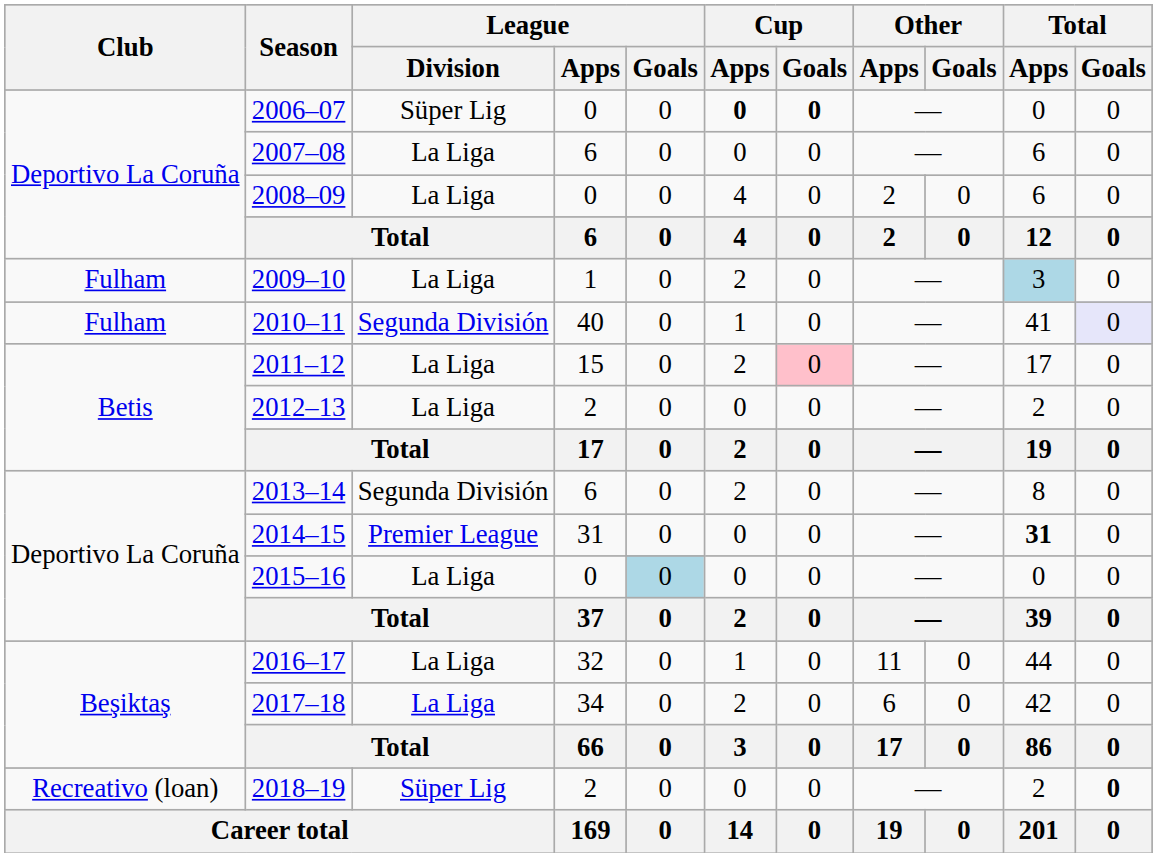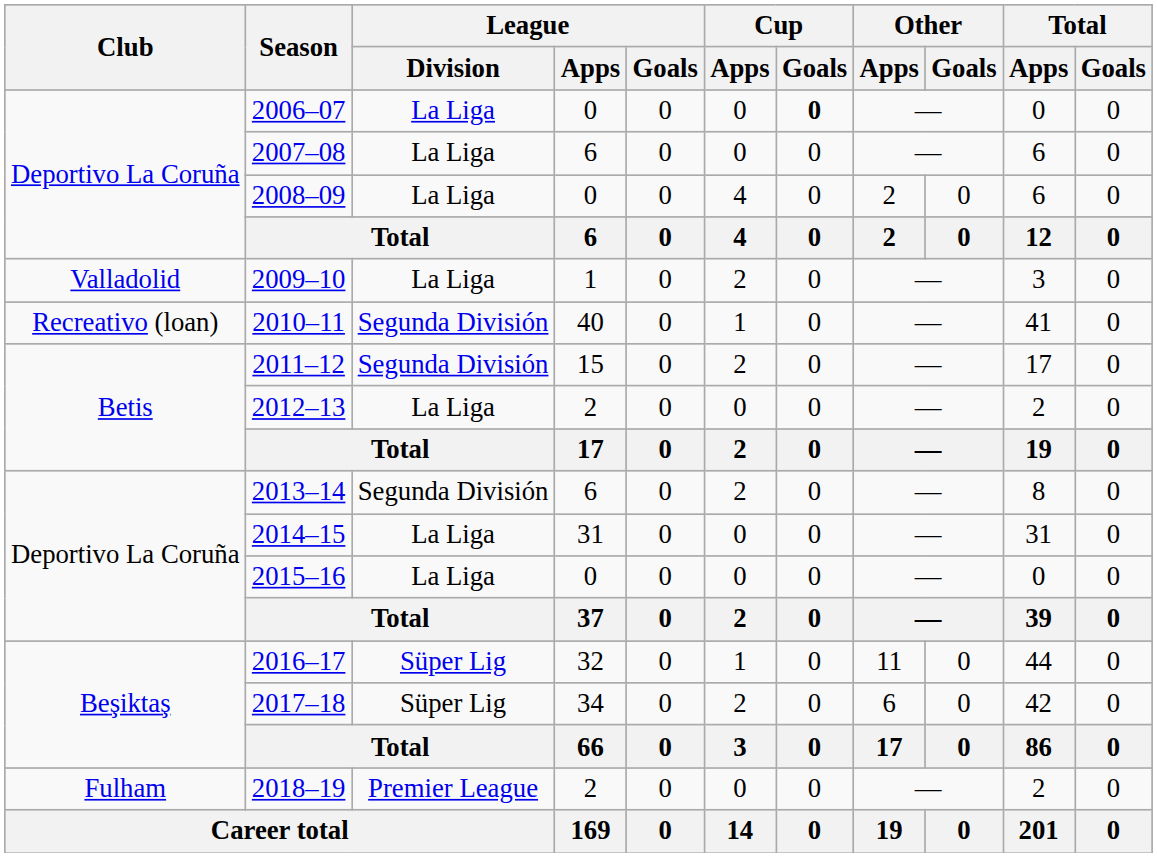 <table class="wikitable" style="text-align:center">
 <tr>
 <th rowspan="2">Club</th>
 <th rowspan="2">Season</th>
 <th colspan="3">League</th>
 <th colspan="2">Cup</th>
 <th colspan="2">Other</th>
 <th colspan="2">Total</th>
 </tr>
 <tr>
 <th>Division</th>
 <th>Apps</th>
 <th>Goals</th>
 <th>Apps</th>
 <th>Goals</th>
 <th>Apps</th>
 <th>Goals</th>
 <th>Apps</th>
 <th>Goals</th>
 </tr>
 <tr>
 <td rowspan="4"><a href='#'>Deportivo La Coruña</a></td>
 <td><a href='#'>2006–07</a></td>
-<td>Süper Lig</td>
+<td><a href='#'>La Liga</a></td>
 <td>0</td>
 <td>0</td>
-<td><strong>0</strong></td>
+<td>0</td>
 <td><strong>0</strong></td>
 <td colspan="2">—</td>
 <td>0</td>
 <td>0</td>
 </tr>
 <tr>
 <td><a href='#'>2007–08</a></td>
 <td>La Liga</td>
 <td>6</td>
 <td>0</td>
 <td>0</td>
 <td>0</td>
 <td colspan="2">—</td>
 <td>6</td>
 <td>0</td>
 </tr>
 <tr>
 <td><a href='#'>2008–09</a></td>
 <td>La Liga</td>
 <td>0</td>
 <td>0</td>
 <td>4</td>
 <td>0</td>
 <td>2</td>
 <td>0</td>
 <td>6</td>
 <td>0</td>
 </tr>
 <tr>
 <th colspan="2">Total</th>
 <th>6</th>
 <th>0</th>
 <th>4</th>
 <th>0</th>
 <th>2</th>
 <th>0</th>
 <th>12</th>
 <th>0</th>
 </tr>
 <tr>
-<td><a href='#'>Fulham</a></td>
+<td rowspan="1"><a href='#'>Valladolid</a></td>
 <td><a href='#'>2009–10</a></td>
 <td>La Liga</td>
 <td>1</td>
 <td>0</td>
 <td>2</td>
 <td>0</td>
 <td colspan="2">—</td>
-<td style="background: lightblue;">3</td>
+<td>3</td>
 <td>0</td>
 </tr>
 <tr>
-<td><a href='#'>Fulham</a></td>
+<td><a href='#'>Recreativo</a> (loan)</td>
 <td><a href='#'>2010–11</a></td>
 <td><a href='#'>Segunda División</a></td>
 <td>40</td>
 <td>0</td>
 <td>1</td>
 <td>0</td>
 <td colspan="2">—</td>
 <td>41</td>
-<td style="background: lavender;">0</td>
+<td>0</td>
 </tr>
 <tr>
 <td rowspan="3"><a href='#'>Betis</a></td>
 <td><a href='#'>2011–12</a></td>
-<td>La Liga</td>
+<td><a href='#'>Segunda División</a></td>
 <td>15</td>
 <td>0</td>
 <td>2</td>
-<td style="background: pink;">0</td>
+<td>0</td>
 <td colspan="2">—</td>
 <td>17</td>
 <td>0</td>
 </tr>
 <tr>
 <td><a href='#'>2012–13</a></td>
 <td>La Liga</td>
 <td>2</td>
 <td>0</td>
 <td>0</td>
 <td>0</td>
 <td colspan="2">—</td>
 <td>2</td>
 <td>0</td>
 </tr>
 <tr>
 <th colspan="2">Total</th>
 <th>17</th>
 <th>0</th>
 <th>2</th>
 <th>0</th>
 <th colspan="2">—</th>
 <th>19</th>
 <th>0</th>
 </tr>
 <tr>
 <td rowspan="4">Deportivo La Coruña</td>
 <td><a href='#'>2013–14</a></td>
 <td>Segunda División</td>
 <td>6</td>
 <td>0</td>
 <td>2</td>
 <td>0</td>
 <td colspan="2">—</td>
 <td>8</td>
 <td>0</td>
 </tr>
 <tr>
 <td><a href='#'>2014–15</a></td>
-<td><a href='#'>Premier League</a></td>
+<td>La Liga</td>
 <td>31</td>
 <td>0</td>
 <td>0</td>
 <td>0</td>
 <td colspan="2">—</td>
-<td><strong>31</strong></td>
+<td>31</td>
 <td>0</td>
 </tr>
 <tr>
 <td><a href='#'>2015–16</a></td>
 <td>La Liga</td>
 <td>0</td>
-<td style="background: lightblue;">0</td>
+<td>0</td>
 <td>0</td>
 <td>0</td>
 <td colspan="2">—</td>
 <td>0</td>
 <td>0</td>
 </tr>
 <tr>
 <th colspan="2">Total</th>
 <th>37</th>
 <th>0</th>
 <th>2</th>
 <th>0</th>
 <th colspan="2">—</th>
 <th>39</th>
 <th>0</th>
 </tr>
 <tr>
 <td rowspan="3"><a href='#'>Beşiktaş</a></td>
 <td><a href='#'>2016–17</a></td>
-<td>La Liga</td>
+<td><a href='#'>Süper Lig</a></td>
 <td>32</td>
 <td>0</td>
 <td>1</td>
 <td>0</td>
 <td>11</td>
 <td>0</td>
 <td>44</td>
 <td>0</td>
 </tr>
 <tr>
 <td><a href='#'>2017–18</a></td>
-<td><a href='#'>La Liga</a></td>
+<td>Süper Lig</td>
 <td>34</td>
 <td>0</td>
 <td>2</td>
 <td>0</td>
 <td>6</td>
 <td>0</td>
 <td>42</td>
 <td>0</td>
 </tr>
 <tr>
 <th colspan="2">Total</th>
 <th>66</th>
 <th>0</th>
 <th>3</th>
 <th>0</th>
 <th>17</th>
 <th>0</th>
 <th>86</th>
 <th>0</th>
 </tr>
 <tr>
-<td><a href='#'>Recreativo</a> (loan)</td>
+<td><a href='#'>Fulham</a></td>
 <td><a href='#'>2018–19</a></td>
-<td><a href='#'>Süper Lig</a></td>
+<td><a href='#'>Premier League</a></td>
 <td>2</td>
 <td>0</td>
 <td>0</td>
 <td>0</td>
 <td colspan="2">—</td>
 <td>2</td>
-<td><strong>0</strong></td>
+<td>0</td>
 </tr>
 <tr>
 <th colspan="3">Career total</th>
 <th>169</th>
 <th>0</th>
 <th>14</th>
 <th>0</th>
 <th>19</th>
 <th>0</th>
 <th>201</th>
 <th>0</th>
 </tr>
 </table>
